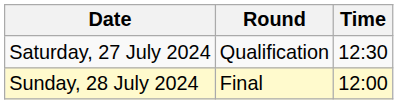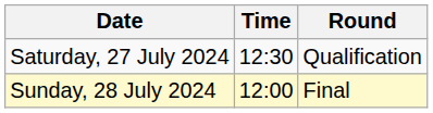 <table class="wikitable">
 <tr>
 <th>Date</th>
+<th>Time</th>
 <th>Round</th>
-<th>Time</th>
 </tr>
 <tr>
 <td>Saturday, 27 July 2024</td>
+<td>12:30</td>
 <td>Qualification</td>
-<td>12:30</td>
 </tr>
 <tr style=background:lemonchiffon>
 <td>Sunday, 28 July 2024</td>
+<td>12:00</td>
 <td>Final</td>
-<td>12:00</td>
 </tr>
 </table>
